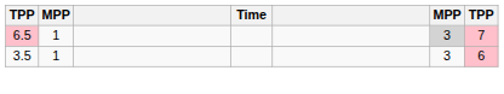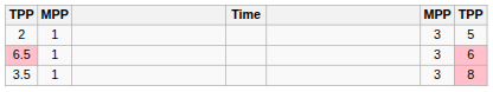 <table class="wikitable" style="text-align: center;" |>
 <tr>
 <th width="35">TPP</th>
 <th width="35">MPP</th>
 <th width="250"></th>
 <th width="45">Time</th>
 <th width="250"></th>
 <th width="35">MPP</th>
 <th width="35">TPP</th>
 </tr>
 <tr>
+<td>2</td>
+<td>1</td>
+<td style="text-align:left;"><strong></strong></td>
+<td></td>
+<td style="text-align:left;"></td>
+<td>3</td>
+<td>5</td>
+</tr>
+<tr>
 <td bgcolor=pink>6.5</td>
 <td>1</td>
 <td style="text-align:left;"><strong></strong></td>
 <td></td>
 <td style="text-align:left;"></td>
-<td style="background: lightgrey;">3</td>
-<td bgcolor=pink>7</td>
+<td>3</td>
+<td bgcolor=pink>6</td>
 </tr>
 <tr>
 <td>3.5</td>
 <td>1</td>
 <td style="text-align:left;"><strong></strong></td>
 <td></td>
 <td style="text-align:left;"></td>
 <td>3</td>
-<td bgcolor=pink>6</td>
+<td bgcolor=pink>8</td>
 </tr>
 </table>
